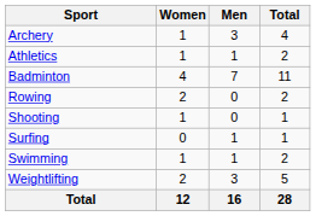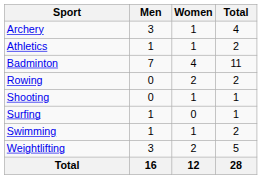 <table class="wikitable sortable" style="text-align:center;">
 <tr>
 <th width=180>Sport</th>
+<th width=55>Men</th>
 <th width=55>Women</th>
-<th width=55>Men</th>
 <th width=55>Total</th>
 </tr>
 <tr>
 <td align=left><a href='#'>Archery</a></td>
+<td>3</td>
 <td>1</td>
-<td>3</td>
 <td>4</td>
 </tr>
 <tr>
 <td align=left><a href='#'>Athletics</a></td>
 <td>1</td>
 <td>1</td>
 <td>2</td>
 </tr>
 <tr>
 <td align=left><a href='#'>Badminton</a></td>
+<td>7</td>
 <td>4</td>
-<td>7</td>
 <td>11</td>
 </tr>
 <tr>
 <td align=left><a href='#'>Rowing</a></td>
+<td>0</td>
 <td>2</td>
-<td>0</td>
 <td>2</td>
 </tr>
 <tr>
 <td align=left><a href='#'>Shooting</a></td>
+<td>0</td>
 <td>1</td>
-<td>0</td>
 <td>1</td>
 </tr>
 <tr>
 <td align=left><a href='#'>Surfing</a></td>
+<td>1</td>
 <td>0</td>
-<td>1</td>
 <td>1</td>
 </tr>
 <tr>
 <td align=left><a href='#'>Swimming</a></td>
 <td>1</td>
 <td>1</td>
 <td>2</td>
 </tr>
 <tr>
 <td align=left><a href='#'>Weightlifting</a></td>
+<td>3</td>
 <td>2</td>
-<td>3</td>
 <td>5</td>
 </tr>
 <tr>
 <th>Total</th>
+<th>16</th>
 <th>12</th>
-<th>16</th>
 <th>28</th>
 </tr>
 </table>
